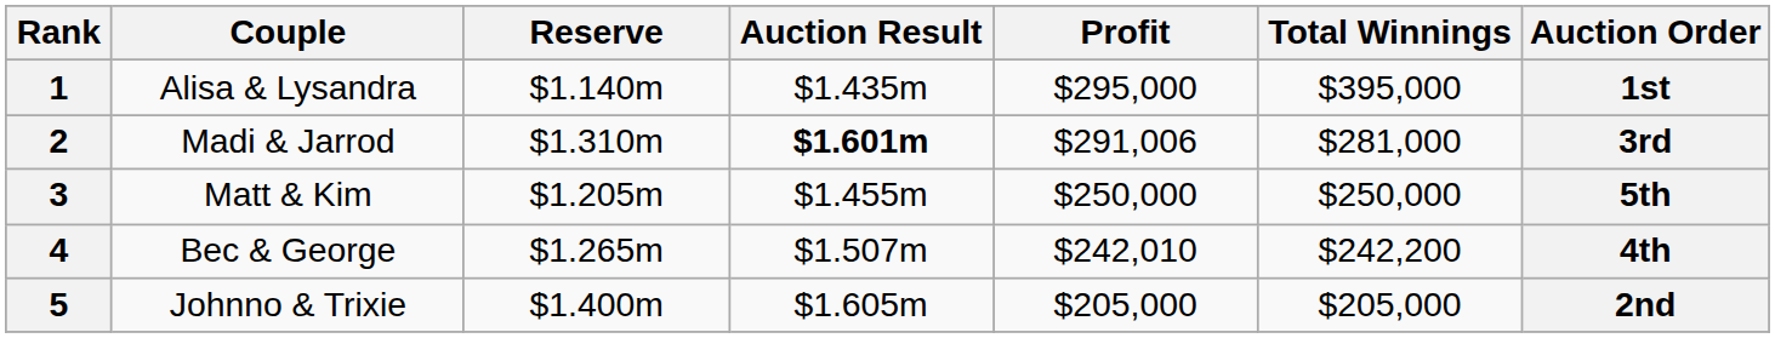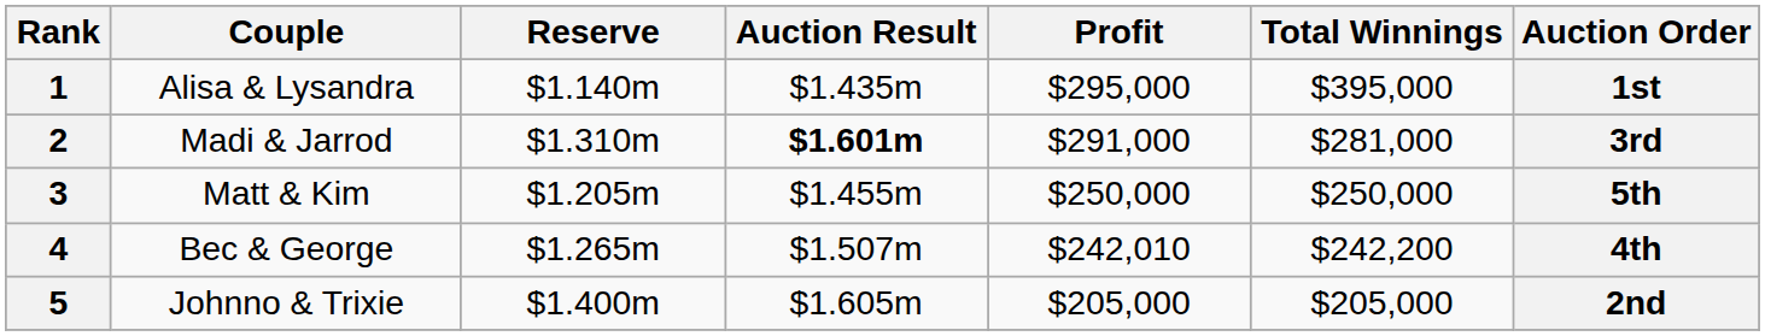 <table class="wikitable sortable" style="text-align:center">
 <tr>
 <th scope="col" style="width:6%;">Rank</th>
 <th scope="col" style="width:20%;">Couple</th>
 <th scope="col" style="width:15%;">Reserve</th>
 <th scope="col" style="width:15%;">Auction Result</th>
 <th scope="col" style="width:15%;">Profit</th>
 <th scope="col" style="width:15%;">Total Winnings</th>
 <th scope="col" style="width:14%;">Auction Order</th>
 </tr>
 <tr>
 <th>1</th>
 <td>Alisa & Lysandra</td>
 <td>$1.140m</td>
 <td>$1.435m</td>
 <td>$295,000</td>
 <td>$395,000</td>
 <th>1st</th>
 </tr>
 <tr>
 <th>2</th>
 <td>Madi & Jarrod</td>
 <td>$1.310m</td>
 <td><strong>$1.601m</strong></td>
-<td>$291,006</td>
+<td>$291,000</td>
 <td>$281,000</td>
 <th>3rd</th>
 </tr>
 <tr>
 <th>3</th>
 <td>Matt & Kim</td>
 <td>$1.205m</td>
 <td>$1.455m</td>
 <td>$250,000</td>
 <td>$250,000</td>
 <th>5th</th>
 </tr>
 <tr>
 <th>4</th>
 <td>Bec & George</td>
 <td>$1.265m</td>
 <td>$1.507m</td>
 <td>$242,010</td>
 <td>$242,200</td>
 <th>4th</th>
 </tr>
 <tr>
 <th>5</th>
 <td>Johnno & Trixie</td>
 <td>$1.400m</td>
 <td>$1.605m</td>
 <td>$205,000</td>
 <td>$205,000</td>
 <th>2nd</th>
 </tr>
 </table>
